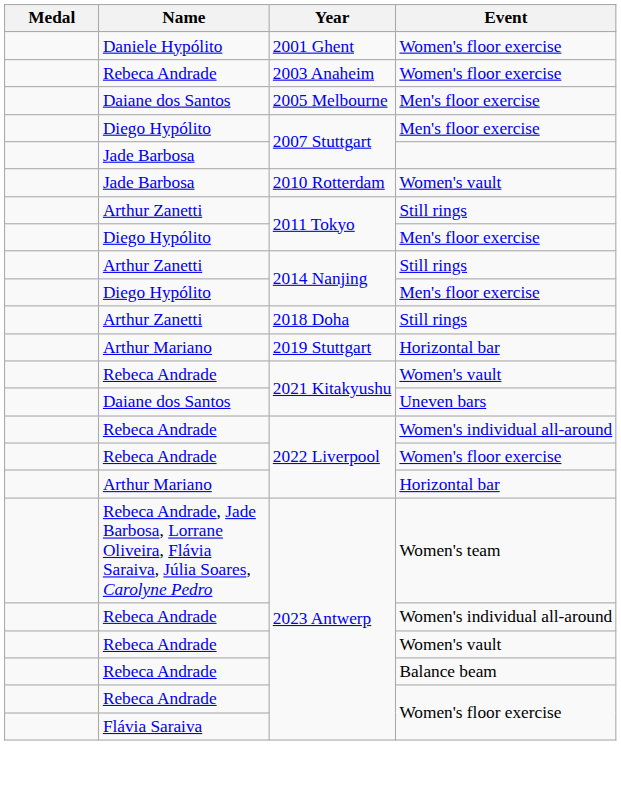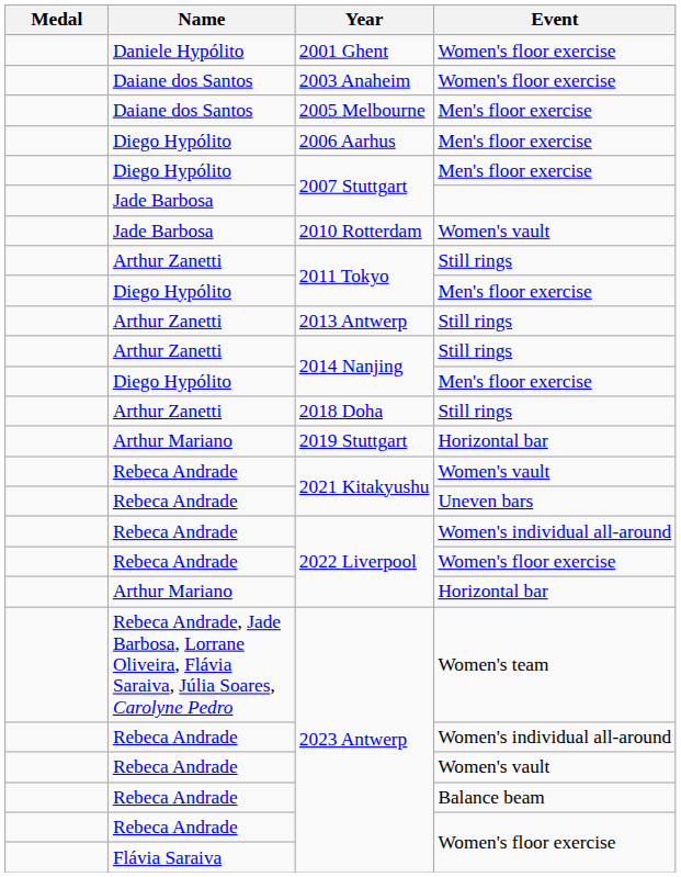 <table class="wikitable sortable">
 <tr>
 <th style="width:5em;">Medal</th>
 <th width=150>Name</th>
 <th>Year</th>
 <th>Event</th>
 </tr>
 <tr>
 <td></td>
 <td><a href='#'>Daniele Hypólito</a></td>
 <td> <a href='#'>2001 Ghent</a></td>
 <td><a href='#'>Women's floor exercise</a></td>
 </tr>
 <tr>
 <td></td>
-<td><a href='#'>Rebeca Andrade</a></td>
+<td><a href='#'>Daiane dos Santos</a></td>
 <td> <a href='#'>2003 Anaheim</a></td>
 <td><a href='#'>Women's floor exercise</a></td>
 </tr>
 <tr>
 <td></td>
 <td><a href='#'>Daiane dos Santos</a></td>
 <td> <a href='#'>2005 Melbourne</a></td>
+<td><a href='#'>Men's floor exercise</a></td>
+</tr>
+<tr>
+<td></td>
+<td><a href='#'>Diego Hypólito</a></td>
+<td> <a href='#'>2006 Aarhus</a></td>
 <td><a href='#'>Men's floor exercise</a></td>
 </tr>
 <tr>
 <td></td>
 <td><a href='#'>Diego Hypólito</a></td>
 <td rowspan="2"> <a href='#'>2007 Stuttgart</a></td>
 <td><a href='#'>Men's floor exercise</a></td>
 </tr>
 <tr>
 <td></td>
 <td><a href='#'>Jade Barbosa</a></td>
 <td></td>
 </tr>
 <tr>
 <td></td>
 <td><a href='#'>Jade Barbosa</a></td>
 <td> <a href='#'>2010 Rotterdam</a></td>
 <td><a href='#'>Women's vault</a></td>
 </tr>
 <tr>
 <td></td>
 <td><a href='#'>Arthur Zanetti</a></td>
 <td rowspan="2"> <a href='#'>2011 Tokyo</a></td>
 <td><a href='#'>Still rings</a></td>
 </tr>
 <tr>
 <td></td>
 <td><a href='#'>Diego Hypólito</a></td>
 <td><a href='#'>Men's floor exercise</a></td>
 </tr>
 <tr>
 <td></td>
 <td><a href='#'>Arthur Zanetti</a></td>
+<td> <a href='#'>2013 Antwerp</a></td>
+<td><a href='#'>Still rings</a></td>
+</tr>
+<tr>
+<td></td>
+<td><a href='#'>Arthur Zanetti</a></td>
 <td rowspan="2"> <a href='#'>2014 Nanjing</a></td>
 <td><a href='#'>Still rings</a></td>
 </tr>
 <tr>
 <td></td>
 <td><a href='#'>Diego Hypólito</a></td>
 <td><a href='#'>Men's floor exercise</a></td>
 </tr>
 <tr>
 <td></td>
 <td><a href='#'>Arthur Zanetti</a></td>
 <td> <a href='#'>2018 Doha</a></td>
 <td><a href='#'>Still rings</a></td>
 </tr>
 <tr>
 <td></td>
 <td><a href='#'>Arthur Mariano</a></td>
 <td> <a href='#'>2019 Stuttgart</a></td>
 <td><a href='#'>Horizontal bar</a></td>
 </tr>
 <tr>
 <td></td>
 <td><a href='#'>Rebeca Andrade</a></td>
 <td rowspan="2"> <a href='#'>2021 Kitakyushu</a></td>
 <td><a href='#'>Women's vault</a></td>
 </tr>
 <tr>
 <td></td>
-<td><a href='#'>Daiane dos Santos</a></td>
+<td><a href='#'>Rebeca Andrade</a></td>
 <td><a href='#'>Uneven bars</a></td>
 </tr>
 <tr>
 <td></td>
 <td><a href='#'>Rebeca Andrade</a></td>
 <td rowspan="3"> <a href='#'>2022 Liverpool</a></td>
 <td><a href='#'>Women's individual all-around</a></td>
 </tr>
 <tr>
 <td></td>
 <td><a href='#'>Rebeca Andrade</a></td>
 <td><a href='#'>Women's floor exercise</a></td>
 </tr>
 <tr>
 <td></td>
 <td><a href='#'>Arthur Mariano</a></td>
 <td><a href='#'>Horizontal bar</a></td>
 </tr>
 <tr>
 <td></td>
 <td><a href='#'>Rebeca Andrade</a>, <a href='#'>Jade Barbosa</a>, <a href='#'>Lorrane Oliveira</a>, <a href='#'>Flávia Saraiva</a>, <a href='#'>Júlia Soares</a>, <em><a href='#'>Carolyne Pedro</a></em></td>
 <td rowspan="6"> <a href='#'>2023 Antwerp</a></td>
 <td>Women's team</td>
 </tr>
 <tr>
 <td></td>
 <td><a href='#'>Rebeca Andrade</a></td>
 <td>Women's individual all-around</td>
 </tr>
 <tr>
 <td></td>
 <td><a href='#'>Rebeca Andrade</a></td>
 <td>Women's vault</td>
 </tr>
 <tr>
 <td></td>
 <td><a href='#'>Rebeca Andrade</a></td>
 <td>Balance beam</td>
 </tr>
 <tr>
 <td></td>
 <td><a href='#'>Rebeca Andrade</a></td>
 <td rowspan="2">Women's floor exercise</td>
 </tr>
 <tr>
 <td></td>
 <td><a href='#'>Flávia Saraiva</a></td>
 </tr>
 </table>
